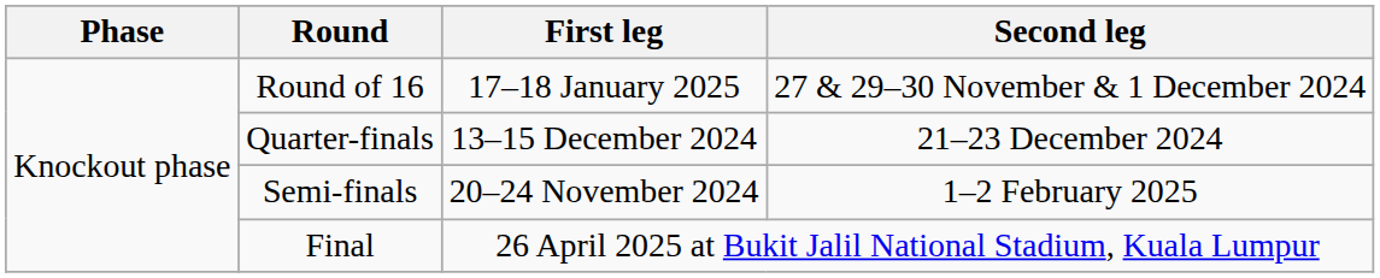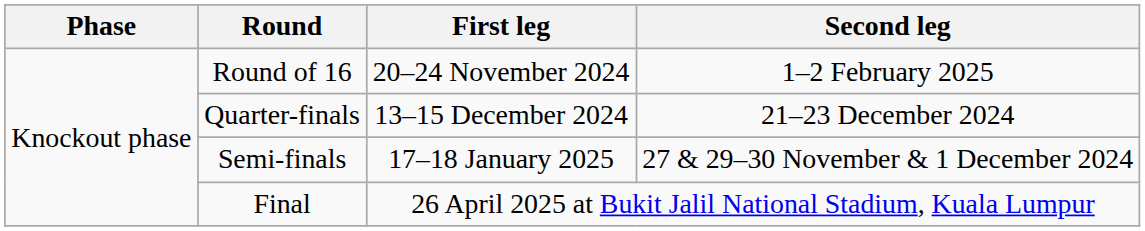 <table class="wikitable" style="text-align:center">
 <tr>
 <th>Phase</th>
 <th>Round</th>
 <th>First leg</th>
 <th>Second leg</th>
 </tr>
 <tr>
 <td rowspan=4>Knockout phase</td>
 <td>Round of 16</td>
-<td>17–18 January 2025</td>
-<td>27 & 29–30 November & 1 December 2024</td>
+<td>20–24 November 2024</td>
+<td>1–2 February 2025</td>
 </tr>
 <tr>
 <td>Quarter-finals</td>
 <td>13–15 December 2024</td>
 <td>21–23 December 2024</td>
 </tr>
 <tr>
 <td>Semi-finals</td>
-<td>20–24 November 2024</td>
-<td>1–2 February 2025</td>
+<td>17–18 January 2025</td>
+<td>27 & 29–30 November & 1 December 2024</td>
 </tr>
 <tr>
 <td>Final</td>
 <td colspan=2>26 April 2025 at <a href='#'>Bukit Jalil National Stadium</a>, <a href='#'>Kuala Lumpur</a></td>
 </tr>
 </table>
